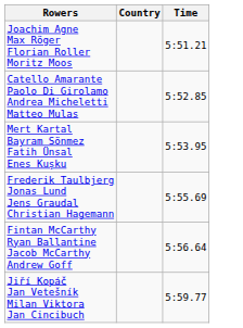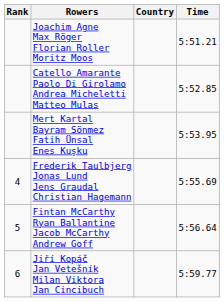 <table class="wikitable" style="text-align:center">
 <tr>
+<th>Rank</th>
 <th>Rowers</th>
 <th>Country</th>
 <th>Time</th>
 </tr>
 <tr>
+<td></td>
 <td align="left"><a href='#'>Joachim Agne</a><br><a href='#'>Max Röger</a><br><a href='#'>Florian Roller</a><br><a href='#'>Moritz Moos</a></td>
 <td align="left"></td>
 <td>5:51.21</td>
 </tr>
 <tr>
+<td></td>
 <td align="left"><a href='#'>Catello Amarante</a><br><a href='#'>Paolo Di Girolamo</a><br><a href='#'>Andrea Micheletti</a><br><a href='#'>Matteo Mulas</a></td>
 <td align="left"></td>
 <td>5:52.85</td>
 </tr>
 <tr>
+<td></td>
 <td align="left"><a href='#'>Mert Kartal</a><br><a href='#'>Bayram Sönmez</a><br><a href='#'>Fatih Ünsal</a><br><a href='#'>Enes Kuşku</a></td>
 <td align="left"></td>
 <td>5:53.95</td>
 </tr>
 <tr>
+<td>4</td>
 <td align="left"><a href='#'>Frederik Taulbjerg</a><br><a href='#'>Jonas Lund</a><br><a href='#'>Jens Graudal</a><br><a href='#'>Christian Hagemann</a></td>
 <td align="left"></td>
 <td>5:55.69</td>
 </tr>
 <tr>
+<td>5</td>
 <td align="left"><a href='#'>Fintan McCarthy</a><br><a href='#'>Ryan Ballantine</a><br><a href='#'>Jacob McCarthy</a><br><a href='#'>Andrew Goff</a></td>
 <td align="left"></td>
 <td>5:56.64</td>
 </tr>
 <tr>
+<td>6</td>
 <td align="left"><a href='#'>Jiří Kopáč</a><br><a href='#'>Jan Vetešník</a><br><a href='#'>Milan Viktora</a><br><a href='#'>Jan Cincibuch</a></td>
 <td align="left"></td>
 <td>5:59.77</td>
 </tr>
 </table>
